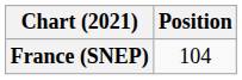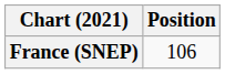 <table class="wikitable plainrowheaders" style="text-align:center">
 <tr>
 <th scope="col">Chart (2021)</th>
 <th scope="col">Position</th>
 </tr>
 <tr>
 <th scope="row">France (SNEP)</th>
-<td>104</td>
+<td>106</td>
 </tr>
 </table>
